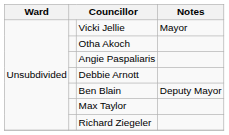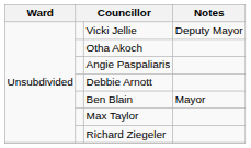 <table class="wikitable">
 <tr>
 <th>Ward</th>
 <th colspan="2">Councillor</th>
 <th>Notes</th>
 </tr>
 <tr>
 <td rowspan="7">Unsubdivided</td>
 <td> </td>
 <td>Vicki Jellie</td>
-<td>Mayor</td>
+<td>Deputy Mayor</td>
 </tr>
 <tr>
 <td> </td>
 <td>Otha Akoch</td>
 <td></td>
 </tr>
 <tr>
 <td> </td>
 <td>Angie Paspaliaris</td>
 <td></td>
 </tr>
 <tr>
 <td> </td>
 <td>Debbie Arnott</td>
 <td></td>
 </tr>
 <tr>
 <td> </td>
 <td>Ben Blain</td>
-<td>Deputy Mayor</td>
+<td>Mayor</td>
 </tr>
 <tr>
 <td> </td>
 <td>Max Taylor</td>
 <td></td>
 </tr>
 <tr>
 <td> </td>
 <td>Richard Ziegeler</td>
 <td></td>
 </tr>
 <tr>
 </tr>
 </table>
